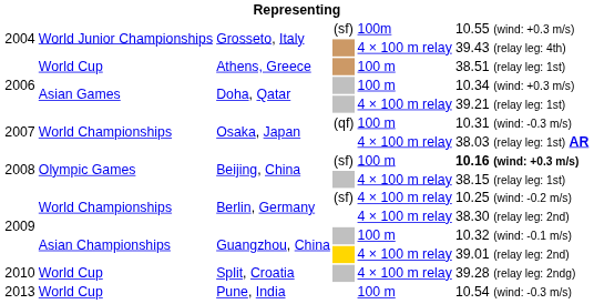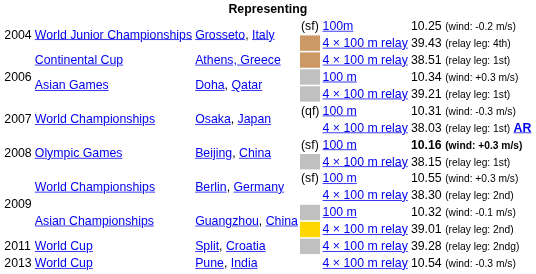 <table>
 <tr>
 <th colspan=6>Representing </th>
 </tr>
 <tr>
 <td rowspan=2>2004</td>
 <td rowspan=2><a href='#'>World Junior Championships</a></td>
 <td rowspan=2><a href='#'>Grosseto</a>, <a href='#'>Italy</a></td>
 <td> (sf)</td>
 <td><a href='#'>100m</a></td>
-<td>10.55 <small>(wind: +0.3 m/s)</small></td>
+<td>10.25 <small>(wind: -0.2 m/s)</small></td>
 </tr>
 <tr>
 <td bgcolor=cc9966></td>
 <td><a href='#'>4 × 100 m relay</a></td>
 <td>39.43 <small>(relay leg: 4th)</small></td>
 </tr>
 <tr>
 <td rowspan=3>2006</td>
-<td><a href='#'>World Cup</a></td>
+<td><a href='#'>Continental Cup</a></td>
 <td><a href='#'>Athens, Greece</a></td>
 <td bgcolor=cc9966></td>
-<td><a href='#'>100 m</a></td>
+<td><a href='#'>4 × 100 m relay</a></td>
 <td>38.51 <small>(relay leg: 1st)</small></td>
 </tr>
 <tr>
 <td rowspan=2><a href='#'>Asian Games</a></td>
 <td rowspan=2><a href='#'>Doha</a>, <a href='#'>Qatar</a></td>
 <td bgcolor="silver"></td>
 <td><a href='#'>100 m</a></td>
 <td>10.34 <small>(wind: +0.3 m/s)</small></td>
 </tr>
 <tr>
 <td bgcolor=silver></td>
 <td><a href='#'>4 × 100 m relay</a></td>
 <td>39.21 <small>(relay leg: 1st)</small></td>
 </tr>
 <tr>
 <td rowspan=2>2007</td>
 <td rowspan=2><a href='#'>World Championships</a></td>
 <td rowspan=2><a href='#'>Osaka</a>, <a href='#'>Japan</a></td>
 <td> (qf)</td>
 <td><a href='#'>100 m</a></td>
 <td>10.31 <small>(wind: -0.3 m/s)</small></td>
 </tr>
 <tr>
 <td></td>
 <td><a href='#'>4 × 100 m relay</a></td>
 <td>38.03 <small>(relay leg: 1st)</small> <strong><a href='#'>AR</a></strong></td>
 </tr>
 <tr>
 <td rowspan=2>2008</td>
 <td rowspan=2><a href='#'>Olympic Games</a></td>
 <td rowspan=2><a href='#'>Beijing</a>, <a href='#'>China</a></td>
 <td> (sf)</td>
 <td><a href='#'>100 m</a></td>
 <td><strong>10.16 <small>(wind: +0.3 m/s)</small></strong></td>
 </tr>
 <tr>
 <td bgcolor=silver></td>
 <td><a href='#'>4 × 100 m relay</a></td>
 <td>38.15 <small>(relay leg: 1st)</small></td>
 </tr>
 <tr>
 <td rowspan=4>2009</td>
 <td rowspan=2><a href='#'>World Championships</a></td>
 <td rowspan=2><a href='#'>Berlin</a>, <a href='#'>Germany</a></td>
 <td> (sf)</td>
-<td><a href='#'>4 × 100 m relay</a></td>
-<td>10.25 <small>(wind: -0.2 m/s)</small></td>
+<td><a href='#'>100 m</a></td>
+<td>10.55 <small>(wind: +0.3 m/s)</small></td>
 </tr>
 <tr>
 <td></td>
 <td><a href='#'>4 × 100 m relay</a></td>
 <td>38.30 <small>(relay leg: 2nd)</small></td>
 </tr>
 <tr>
 <td rowspan=2><a href='#'>Asian Championships</a></td>
 <td rowspan=2><a href='#'>Guangzhou</a>, <a href='#'>China</a></td>
 <td bgcolor="silver"></td>
 <td><a href='#'>100 m</a></td>
 <td>10.32 <small>(wind: -0.1 m/s)</small></td>
 </tr>
 <tr>
 <td bgcolor="gold"></td>
 <td><a href='#'>4 × 100 m relay</a></td>
 <td>39.01 <small>(relay leg: 2nd)</small></td>
 </tr>
 <tr>
-<td>2010</td>
+<td>2011</td>
 <td><a href='#'>World Cup</a></td>
 <td><a href='#'>Split</a>, <a href='#'>Croatia</a></td>
 <td bgcolor=silver></td>
 <td><a href='#'>4 × 100 m relay</a></td>
 <td>39.28 <small>(relay leg: 2ndg)</small></td>
 </tr>
 <tr>
 <td>2013</td>
 <td><a href='#'>World Cup</a></td>
 <td><a href='#'>Pune</a>, <a href='#'>India</a></td>
 <td></td>
-<td><a href='#'>100 m</a></td>
+<td><a href='#'>4 × 100 m relay</a></td>
 <td>10.54 <small>(wind: -0.3 m/s)</small></td>
 </tr>
 <tr>
 </tr>
 </table>
